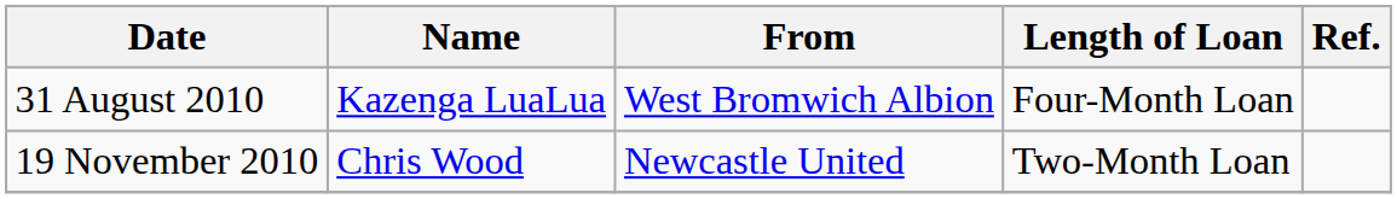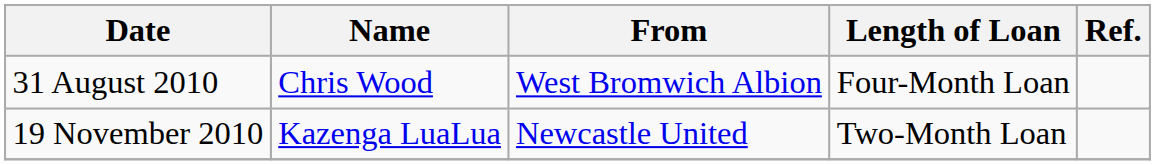 <table class="wikitable">
 <tr>
 <th>Date</th>
 <th>Name</th>
 <th>From</th>
 <th>Length of Loan</th>
 <th>Ref.</th>
 </tr>
 <tr>
 <td>31 August 2010</td>
-<td><a href='#'>Kazenga LuaLua</a></td>
+<td><a href='#'>Chris Wood</a></td>
 <td><a href='#'>West Bromwich Albion</a></td>
 <td>Four-Month Loan</td>
 <td></td>
 </tr>
 <tr>
 <td>19 November 2010</td>
-<td><a href='#'>Chris Wood</a></td>
+<td><a href='#'>Kazenga LuaLua</a></td>
 <td><a href='#'>Newcastle United</a></td>
 <td>Two-Month Loan</td>
 <td></td>
 </tr>
 <tr>
 </tr>
 </table>
